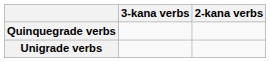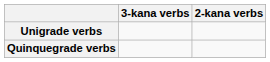 <table class="wikitable">
 <tr>
 <th></th>
 <th>3-kana verbs</th>
 <th>2-kana verbs</th>
 </tr>
 <tr>
+<th>Unigrade verbs</th>
+<td></td>
+<td></td>
+</tr>
+<tr>
 <th>Quinquegrade verbs</th>
 <td></td>
 <td></td>
 </tr>
-<tr>
-<th>Unigrade verbs</th>
-<td></td>
-<td></td>
-</tr>
 </table>
